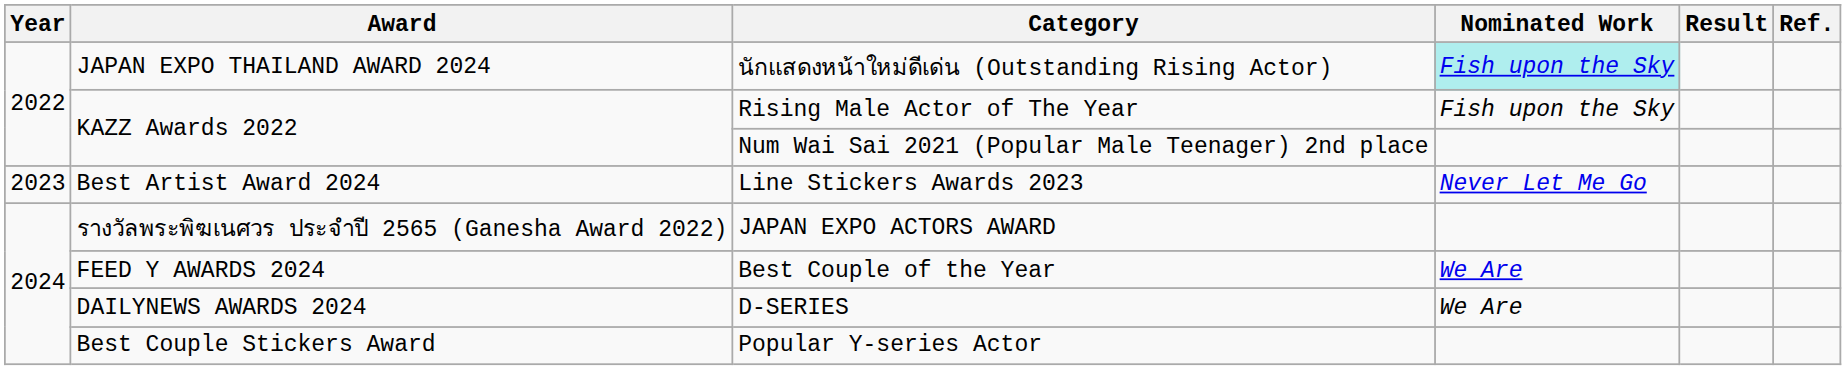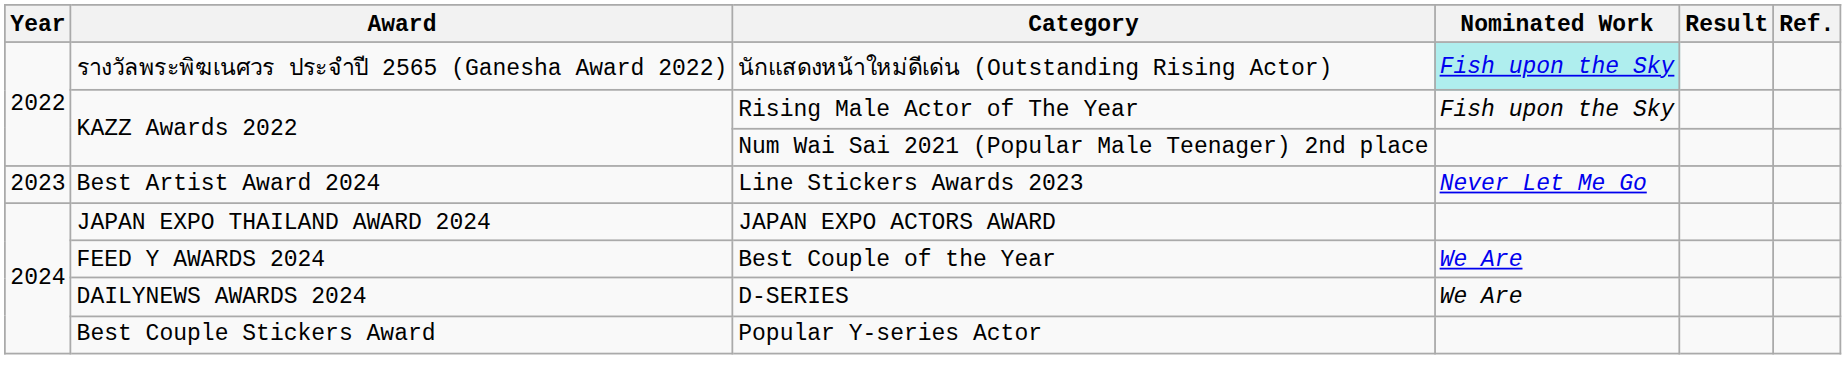 <table class="wikitable">
 <tr>
 <th>Year</th>
 <th>Award</th>
 <th>Category</th>
 <th>Nominated Work</th>
 <th>Result</th>
 <th>Ref.</th>
 </tr>
 <tr>
 <td rowspan="3">2022</td>
-<td>JAPAN EXPO THAILAND AWARD 2024</td>
+<td>รางวัลพระพิฆเนศวร ประจำปี 2565 (Ganesha Award 2022)</td>
 <td>นักแสดงหน้าใหม่ดีเด่น (Outstanding Rising Actor)</td>
 <td style="background: paleturquoise;"><em><a href='#'>Fish upon the Sky</a></em></td>
 <td></td>
 <td></td>
 </tr>
 <tr>
 <td rowspan="2">KAZZ Awards 2022</td>
 <td>Rising Male Actor of The Year</td>
 <td><em>Fish upon the Sky</em></td>
 <td></td>
 <td></td>
 </tr>
 <tr>
 <td>Num Wai Sai 2021 (Popular Male Teenager) 2nd place</td>
 <td></td>
 <td></td>
 <td></td>
 </tr>
 <tr>
 <td rowspan="1">2023</td>
 <td>Best Artist Award 2024</td>
 <td>Line Stickers Awards 2023</td>
 <td><em><a href='#'>Never Let Me Go</a></em></td>
 <td></td>
 <td></td>
 </tr>
 <tr>
 <td rowspan="4">2024</td>
-<td>รางวัลพระพิฆเนศวร ประจำปี 2565 (Ganesha Award 2022)</td>
+<td>JAPAN EXPO THAILAND AWARD 2024</td>
 <td>JAPAN EXPO ACTORS AWARD</td>
 <td></td>
 <td></td>
 <td></td>
 </tr>
 <tr>
 <td>FEED Y AWARDS 2024</td>
 <td>Best Couple of the Year</td>
 <td><em><a href='#'>We Are</a></em></td>
 <td></td>
 <td></td>
 </tr>
 <tr>
 <td>DAILYNEWS AWARDS 2024</td>
 <td>D-SERIES</td>
 <td><em>We Are</em></td>
 <td></td>
 <td></td>
 </tr>
 <tr>
 <td>Best Couple Stickers Award</td>
 <td>Popular Y-series Actor</td>
 <td></td>
 <td></td>
 <td></td>
 </tr>
 </table>
